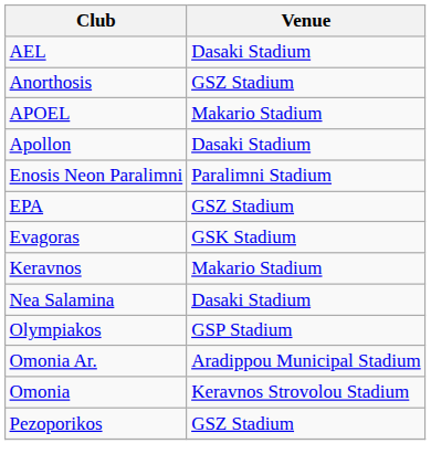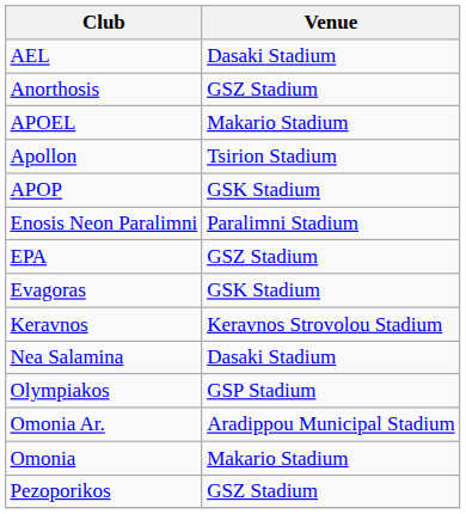 <table class="wikitable" style="font-size:90%">
 <tr>
 <th>Club</th>
 <th>Venue</th>
 </tr>
 <tr>
 <td><a href='#'>AEL</a></td>
 <td><a href='#'>Dasaki Stadium</a></td>
 </tr>
 <tr>
 <td><a href='#'>Anorthosis</a></td>
 <td><a href='#'>GSZ Stadium</a></td>
 </tr>
 <tr>
 <td><a href='#'>APOEL</a></td>
 <td><a href='#'>Makario Stadium</a></td>
 </tr>
 <tr>
 <td><a href='#'>Apollon</a></td>
-<td><a href='#'>Dasaki Stadium</a></td>
+<td><a href='#'>Tsirion Stadium</a></td>
+</tr>
+<tr>
+<td><a href='#'>APOP</a></td>
+<td><a href='#'>GSK Stadium</a></td>
 </tr>
 <tr>
 <td><a href='#'>Enosis Neon Paralimni</a></td>
 <td><a href='#'>Paralimni Stadium</a></td>
 </tr>
 <tr>
 <td><a href='#'>EPA</a></td>
 <td><a href='#'>GSZ Stadium</a></td>
 </tr>
 <tr>
 <td><a href='#'>Evagoras</a></td>
 <td><a href='#'>GSK Stadium</a></td>
 </tr>
 <tr>
 <td><a href='#'>Keravnos</a></td>
-<td><a href='#'>Makario Stadium</a></td>
+<td><a href='#'>Keravnos Strovolou Stadium</a></td>
 </tr>
 <tr>
 <td><a href='#'>Nea Salamina</a></td>
 <td><a href='#'>Dasaki Stadium</a></td>
 </tr>
 <tr>
 <td><a href='#'>Olympiakos</a></td>
 <td><a href='#'>GSP Stadium</a></td>
 </tr>
 <tr>
 <td><a href='#'>Omonia Ar.</a></td>
 <td><a href='#'>Aradippou Municipal Stadium</a></td>
 </tr>
 <tr>
 <td><a href='#'>Omonia</a></td>
-<td><a href='#'>Keravnos Strovolou Stadium</a></td>
+<td><a href='#'>Makario Stadium</a></td>
 </tr>
 <tr>
 <td><a href='#'>Pezoporikos</a></td>
 <td><a href='#'>GSZ Stadium</a></td>
 </tr>
 <tr>
 </tr>
 </table>
